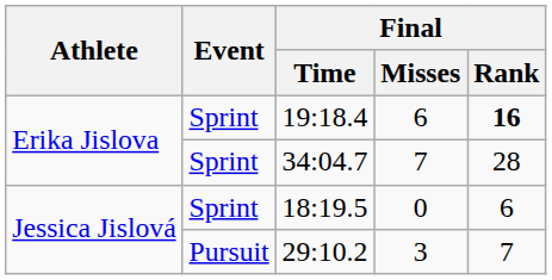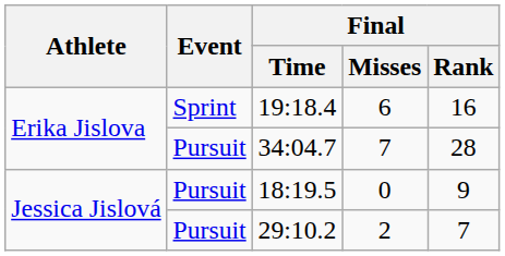 <table class="wikitable">
 <tr>
 <th rowspan="2">Athlete</th>
 <th rowspan="2">Event</th>
 <th colspan="3">Final</th>
 </tr>
 <tr>
 <th>Time</th>
 <th>Misses</th>
 <th>Rank</th>
 </tr>
 <tr>
 <td rowspan="2"><a href='#'>Erika Jislova</a></td>
 <td><a href='#'>Sprint</a></td>
 <td align="center">19:18.4</td>
 <td align="center">6</td>
-<td align="center"><strong>16</strong></td>
+<td align="center">16</td>
 </tr>
 <tr>
-<td><a href='#'>Sprint</a></td>
+<td><a href='#'>Pursuit</a></td>
 <td align="center">34:04.7</td>
 <td align="center">7</td>
 <td align="center">28</td>
 </tr>
 <tr>
 <td rowspan="2"><a href='#'>Jessica Jislová</a></td>
-<td><a href='#'>Sprint</a></td>
+<td><a href='#'>Pursuit</a></td>
 <td align="center">18:19.5</td>
 <td align="center">0</td>
-<td align="center">6</td>
+<td align="center">9</td>
 </tr>
 <tr>
 <td><a href='#'>Pursuit</a></td>
 <td align="center">29:10.2</td>
-<td align="center">3</td>
+<td align="center">2</td>
 <td align="center">7</td>
 </tr>
 </table>
